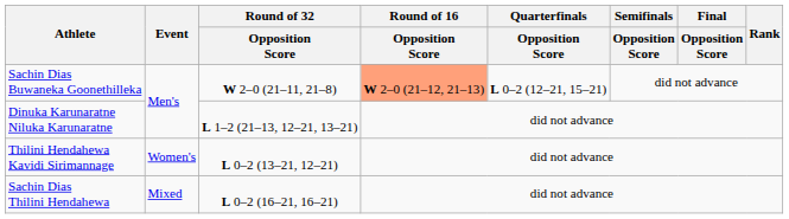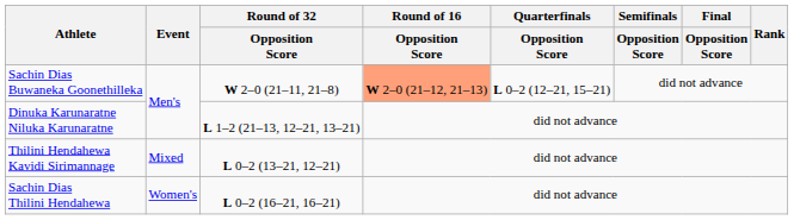 <table class=wikitable style="font-size:90%">
 <tr>
 <th rowspan="2">Athlete</th>
 <th rowspan="2">Event</th>
 <th>Round of 32</th>
 <th>Round of 16</th>
 <th>Quarterfinals</th>
 <th>Semifinals</th>
 <th>Final</th>
 <th rowspan=2>Rank</th>
 </tr>
 <tr>
 <th>Opposition<br>Score</th>
 <th>Opposition<br>Score</th>
 <th>Opposition<br>Score</th>
 <th>Opposition<br>Score</th>
 <th>Opposition<br>Score</th>
 </tr>
 <tr align=center>
 <td align=left><a href='#'>Sachin Dias</a><br><a href='#'>Buwaneka Goonethilleka</a></td>
 <td align=left rowspan=2><a href='#'>Men's</a></td>
 <td><br><strong>W</strong> 2–0 (21–11, 21–8)</td>
 <td style="background: lightsalmon;"><br><strong>W</strong> 2–0 (21–12, 21–13)</td>
 <td><br><strong>L</strong> 0–2 (12–21, 15–21)</td>
 <td colspan=3>did not advance</td>
 </tr>
 <tr align=center>
 <td align=left><a href='#'>Dinuka Karunaratne</a><br><a href='#'>Niluka Karunaratne</a></td>
 <td><br><strong>L</strong> 1–2 (21–13, 12–21, 13–21)</td>
 <td colspan=5>did not advance</td>
 </tr>
 <tr align=center>
 <td align=left><a href='#'>Thilini Hendahewa</a><br><a href='#'>Kavidi Sirimannage</a></td>
-<td align=left><a href='#'>Women's</a></td>
+<td align=left><a href='#'>Mixed</a></td>
 <td><br><strong>L</strong> 0–2 (13–21, 12–21)</td>
 <td colspan=5>did not advance</td>
 </tr>
 <tr align=center>
 <td align=left><a href='#'>Sachin Dias</a><br><a href='#'>Thilini Hendahewa</a></td>
-<td align=left><a href='#'>Mixed</a></td>
+<td align=left><a href='#'>Women's</a></td>
 <td><br><strong>L</strong> 0–2 (16–21, 16–21)</td>
 <td colspan=5>did not advance</td>
 </tr>
 </table>
